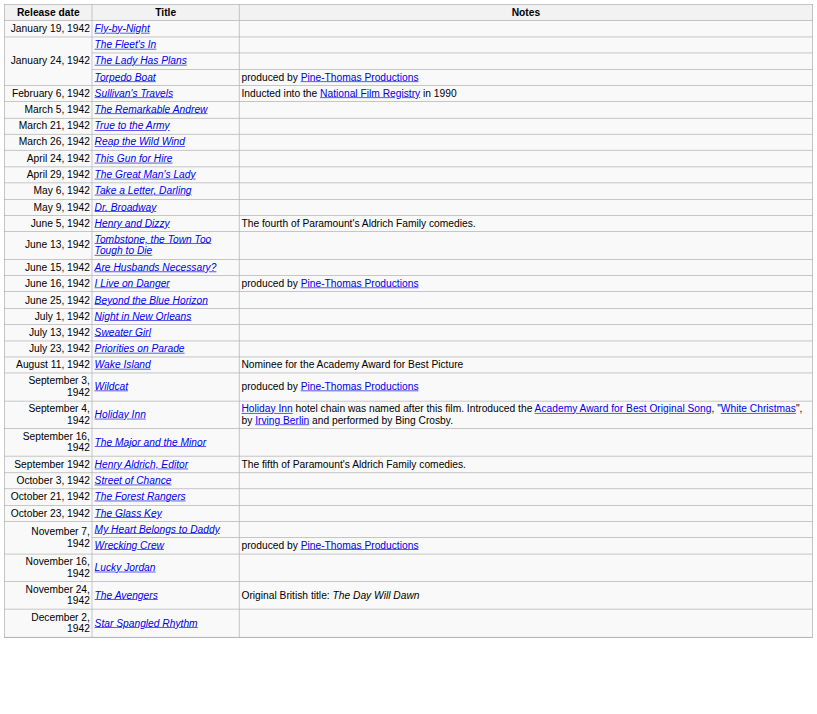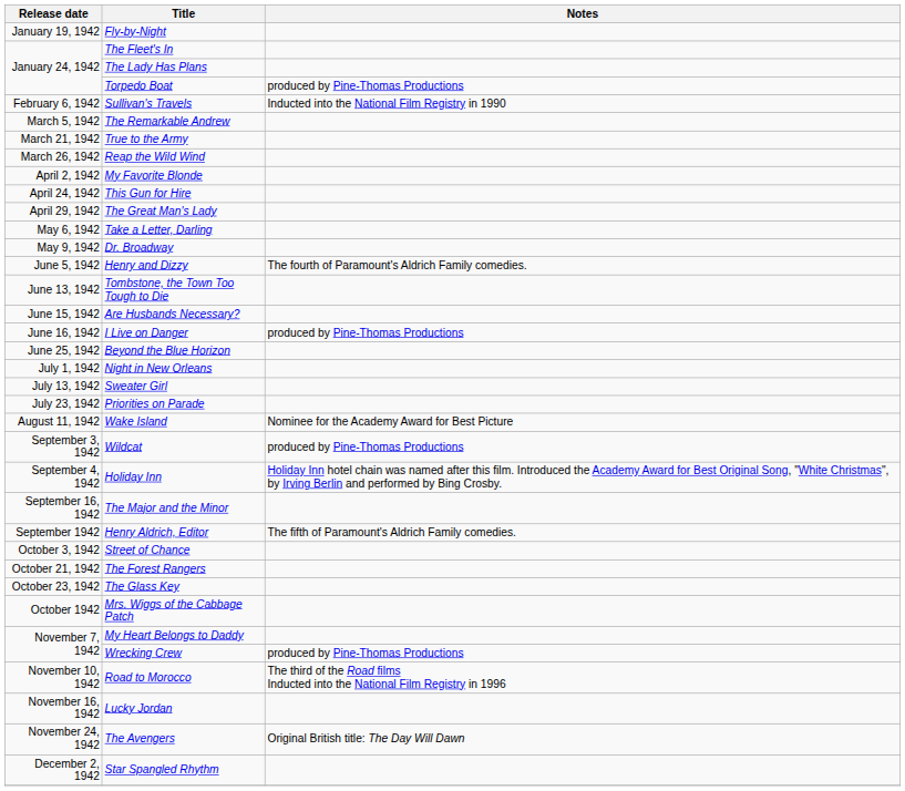 <table class="wikitable sortable" style="width:100%;">
 <tr>
 <th scope="col" style="width:130px;">Release date</th>
 <th>Title</th>
 <th>Notes</th>
 </tr>
 <tr>
 <td style="text-align:right;">January 19, 1942</td>
 <td><em><a href='#'>Fly-by-Night</a></em></td>
 <td></td>
 </tr>
 <tr>
 <td style="text-align:right;" rowspan="3">January 24, 1942</td>
 <td><em><a href='#'>The Fleet's In</a></em></td>
 <td></td>
 </tr>
 <tr>
 <td><em><a href='#'>The Lady Has Plans</a></em></td>
 <td></td>
 </tr>
 <tr>
 <td><em><a href='#'>Torpedo Boat</a></em></td>
 <td>produced by <a href='#'>Pine-Thomas Productions</a></td>
 </tr>
 <tr>
 <td style="text-align:right;">February 6, 1942</td>
 <td><em><a href='#'>Sullivan's Travels</a></em></td>
 <td>Inducted into the <a href='#'>National Film Registry</a> in 1990</td>
 </tr>
 <tr>
 <td style="text-align:right;">March 5, 1942</td>
 <td><em><a href='#'>The Remarkable Andrew</a></em></td>
 <td></td>
 </tr>
 <tr>
 <td style="text-align:right;">March 21, 1942</td>
 <td><em><a href='#'>True to the Army</a></em></td>
 <td></td>
 </tr>
 <tr>
 <td style="text-align:right;">March 26, 1942</td>
 <td><em><a href='#'>Reap the Wild Wind</a></em></td>
+<td></td>
+</tr>
+<tr>
+<td style="text-align:right;">April 2, 1942</td>
+<td><em><a href='#'>My Favorite Blonde</a></em></td>
 <td></td>
 </tr>
 <tr>
 <td style="text-align:right;">April 24, 1942</td>
 <td><em><a href='#'>This Gun for Hire</a></em></td>
 <td></td>
 </tr>
 <tr>
 <td style="text-align:right;">April 29, 1942</td>
 <td><em><a href='#'>The Great Man's Lady</a></em></td>
 <td></td>
 </tr>
 <tr>
 <td style="text-align:right;">May 6, 1942</td>
 <td><em><a href='#'>Take a Letter, Darling</a></em></td>
 <td></td>
 </tr>
 <tr>
 <td style="text-align:right;">May 9, 1942</td>
 <td><em><a href='#'>Dr. Broadway</a></em></td>
 <td></td>
 </tr>
 <tr>
 <td style="text-align:right;">June 5, 1942</td>
 <td><em><a href='#'>Henry and Dizzy</a></em></td>
 <td>The fourth of Paramount's Aldrich Family comedies.</td>
 </tr>
 <tr>
 <td style="text-align:right;">June 13, 1942</td>
 <td><em><a href='#'>Tombstone, the Town Too Tough to Die</a></em></td>
 <td></td>
 </tr>
 <tr>
 <td style="text-align:right;">June 15, 1942</td>
 <td><em><a href='#'>Are Husbands Necessary?</a></em></td>
 <td></td>
 </tr>
 <tr>
 <td style="text-align:right;">June 16, 1942</td>
 <td><em><a href='#'>I Live on Danger</a></em></td>
 <td>produced by <a href='#'>Pine-Thomas Productions</a></td>
 </tr>
 <tr>
 <td style="text-align:right;">June 25, 1942</td>
 <td><em><a href='#'>Beyond the Blue Horizon</a></em></td>
 <td></td>
 </tr>
 <tr>
 <td style="text-align:right;">July 1, 1942</td>
 <td><em><a href='#'>Night in New Orleans</a></em></td>
 <td></td>
 </tr>
 <tr>
 <td style="text-align:right;">July 13, 1942</td>
 <td><em><a href='#'>Sweater Girl</a></em></td>
 <td></td>
 </tr>
 <tr>
 <td style="text-align:right;">July 23, 1942</td>
 <td><em><a href='#'>Priorities on Parade</a></em></td>
 <td></td>
 </tr>
 <tr>
 <td style="text-align:right;">August 11, 1942</td>
 <td><em><a href='#'>Wake Island</a></em></td>
 <td>Nominee for the Academy Award for Best Picture</td>
 </tr>
 <tr>
 <td style="text-align:right;">September 3, 1942</td>
 <td><em><a href='#'>Wildcat</a></em></td>
 <td>produced by <a href='#'>Pine-Thomas Productions</a></td>
 </tr>
 <tr>
 <td style="text-align:right;">September 4, 1942</td>
 <td><em><a href='#'>Holiday Inn</a></em></td>
 <td><a href='#'>Holiday Inn</a> hotel chain was named after this film. Introduced the <a href='#'>Academy Award for Best Original Song</a>, "<a href='#'>White Christmas</a>", by <a href='#'>Irving Berlin</a> and performed by Bing Crosby.</td>
 </tr>
 <tr>
 <td style="text-align:right;">September 16, 1942</td>
 <td><em><a href='#'>The Major and the Minor</a></em></td>
 <td></td>
 </tr>
 <tr>
 <td style="text-align:right;">September 1942</td>
 <td><em><a href='#'>Henry Aldrich, Editor</a></em></td>
 <td>The fifth of Paramount's Aldrich Family comedies.</td>
 </tr>
 <tr>
 <td style="text-align:right;">October 3, 1942</td>
 <td><em><a href='#'>Street of Chance</a></em></td>
 <td></td>
 </tr>
 <tr>
 <td style="text-align:right;">October 21, 1942</td>
 <td><em><a href='#'>The Forest Rangers</a></em></td>
 <td></td>
 </tr>
 <tr>
 <td style="text-align:right;">October 23, 1942</td>
 <td><em><a href='#'>The Glass Key</a></em></td>
 <td></td>
 </tr>
 <tr>
+<td style="text-align:right;">October 1942</td>
+<td><em><a href='#'>Mrs. Wiggs of the Cabbage Patch</a></em></td>
+<td></td>
+</tr>
+<tr>
 <td style="text-align:right;" rowspan="2">November 7, 1942</td>
 <td><em><a href='#'>My Heart Belongs to Daddy</a></em></td>
 <td></td>
 </tr>
 <tr>
 <td><em><a href='#'>Wrecking Crew</a></em></td>
 <td>produced by <a href='#'>Pine-Thomas Productions</a></td>
+</tr>
+<tr>
+<td style="text-align:right;">November 10, 1942</td>
+<td><em><a href='#'>Road to Morocco</a></em></td>
+<td>The third of the <a href='#'><em>Road</em> films</a><br>Inducted into the <a href='#'>National Film Registry</a> in 1996</td>
 </tr>
 <tr>
 <td style="text-align:right;">November 16, 1942</td>
 <td><em><a href='#'>Lucky Jordan</a></em></td>
 <td></td>
 </tr>
 <tr>
 <td style="text-align:right;">November 24, 1942</td>
 <td><em><a href='#'>The Avengers</a></em></td>
 <td>Original British title: <em>The Day Will Dawn</em></td>
 </tr>
 <tr>
 <td style="text-align:right;">December 2, 1942</td>
 <td><em><a href='#'>Star Spangled Rhythm</a></em></td>
 <td></td>
 </tr>
 <tr>
 </tr>
 </table>
